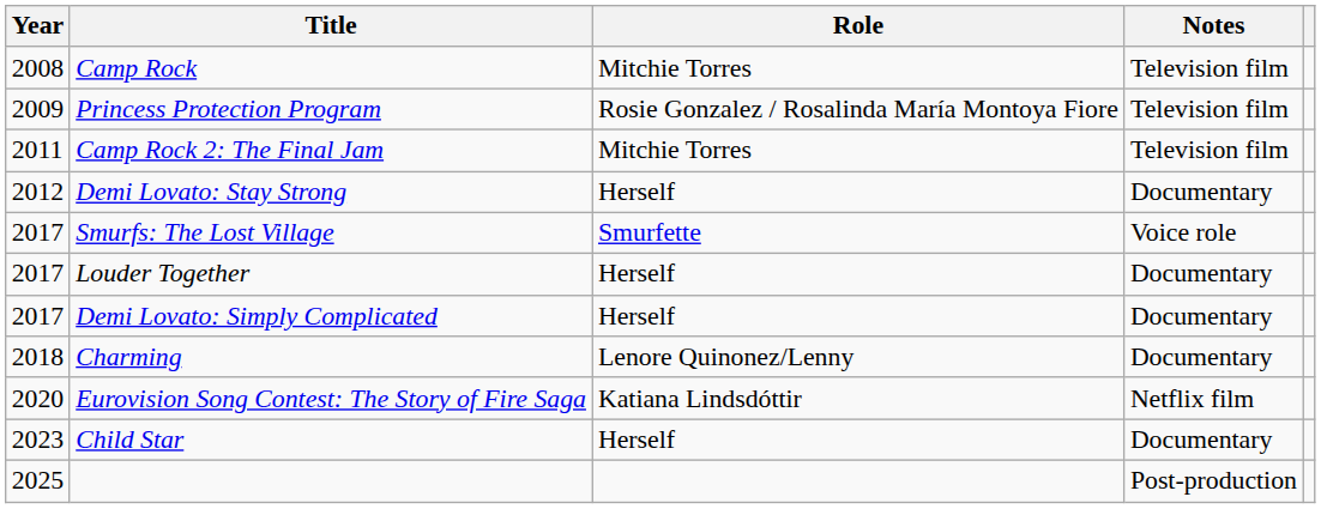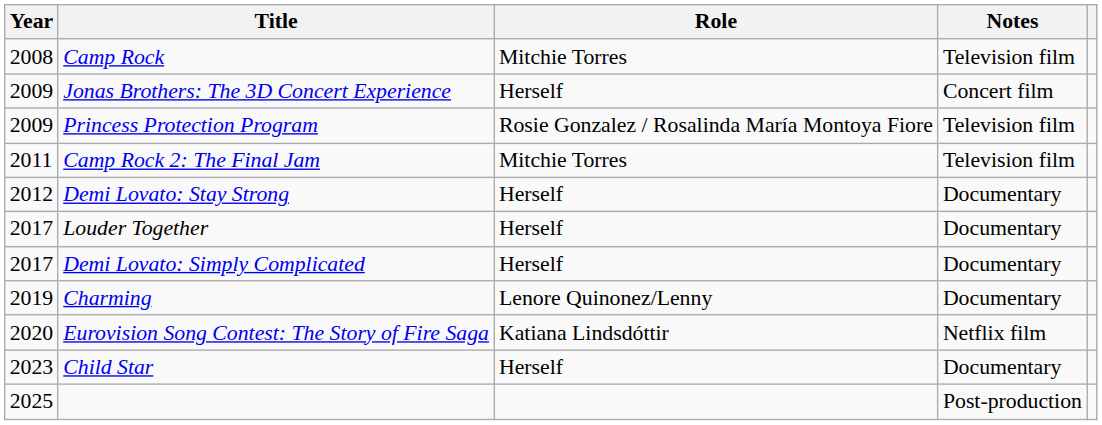 <table class="wikitable sortable">
 <tr>
 <th scope="col">Year</th>
 <th scope="col">Title</th>
 <th scope="col">Role</th>
 <th scope="col" class="unsortable">Notes</th>
 <th scope="col" class="unsortable"></th>
 </tr>
 <tr>
 <td>2008</td>
 <td><em><a href='#'>Camp Rock</a></em></td>
 <td>Mitchie Torres</td>
 <td>Television film</td>
+<td align="center"></td>
+</tr>
+<tr>
+<td>2009</td>
+<td><em><a href='#'>Jonas Brothers: The 3D Concert Experience</a></em></td>
+<td>Herself</td>
+<td>Concert film</td>
 <td align="center"></td>
 </tr>
 <tr>
 <td>2009</td>
 <td><em><a href='#'>Princess Protection Program</a></em></td>
 <td>Rosie Gonzalez / Rosalinda María Montoya Fiore</td>
 <td>Television film</td>
 <td align="center"></td>
 </tr>
 <tr>
 <td>2011</td>
 <td><em><a href='#'>Camp Rock 2: The Final Jam</a></em></td>
 <td>Mitchie Torres</td>
 <td>Television film</td>
 <td align="center"></td>
 </tr>
 <tr>
 <td>2012</td>
 <td><em><a href='#'>Demi Lovato: Stay Strong</a></em></td>
 <td>Herself</td>
 <td>Documentary</td>
 <td align="center"></td>
 </tr>
 <tr>
 <td>2017</td>
-<td><em><a href='#'>Smurfs: The Lost Village</a></em></td>
-<td><a href='#'>Smurfette</a></td>
-<td>Voice role</td>
-<td align="center"></td>
-</tr>
-<tr>
-<td>2017</td>
 <td><em>Louder Together</em></td>
 <td>Herself</td>
 <td>Documentary</td>
 <td align="center"></td>
 </tr>
 <tr>
 <td>2017</td>
 <td><em><a href='#'>Demi Lovato: Simply Complicated</a></em></td>
 <td>Herself</td>
 <td>Documentary</td>
 <td align="center"></td>
 </tr>
 <tr>
-<td>2018</td>
+<td>2019</td>
 <td><em><a href='#'>Charming</a></em></td>
 <td>Lenore Quinonez/Lenny</td>
 <td>Documentary</td>
 <td align="center"></td>
 </tr>
 <tr>
 <td>2020</td>
 <td><em><a href='#'>Eurovision Song Contest: The Story of Fire Saga</a></em></td>
 <td>Katiana Lindsdóttir</td>
 <td>Netflix film</td>
 <td align="center"></td>
 </tr>
 <tr>
 <td>2023</td>
 <td><em><a href='#'>Child Star</a></em></td>
 <td>Herself</td>
 <td>Documentary</td>
 <td align="center"></td>
 </tr>
 <tr>
 <td>2025</td>
 <td></td>
 <td></td>
 <td>Post-production</td>
 <td align="center"></td>
 </tr>
 </table>
